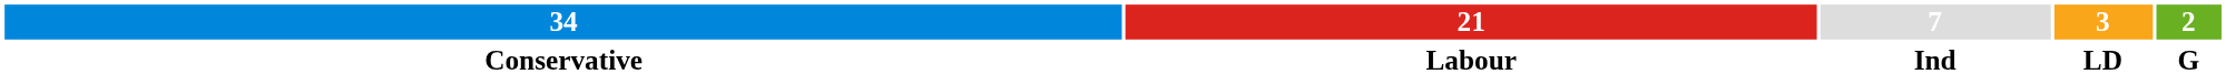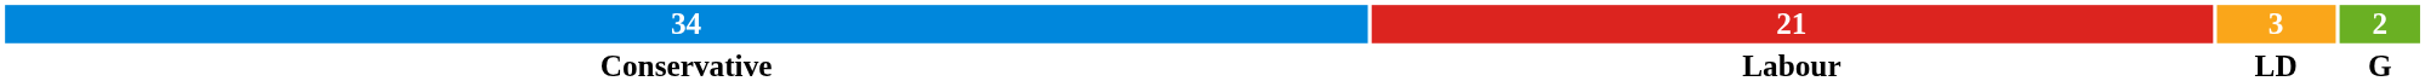 <table style="width:100%; text-align:center;">
 <tr style="color:white;">
 <td style="background:#0087DC; width:50.75%;"><strong>34</strong></td>
 <td style="background:#dc241f; width:31.34%;"><strong>21</strong></td>
-<td style="background:#DDDDDD; width:10.45%;"><strong>7</strong></td>
 <td style="background:#FAA61A; width:4.47%;"><strong>3</strong></td>
 <td style="background:#6AB023; width:2.99%;"><strong>2</strong></td>
 </tr>
 <tr>
 <td><span><strong>Conservative</strong></span></td>
 <td><span><strong>Labour</strong></span></td>
-<td><span><strong>Ind</strong></span></td>
 <td><span><strong>LD</strong></span></td>
 <td><span><strong>G</strong></span></td>
 </tr>
 </table>
